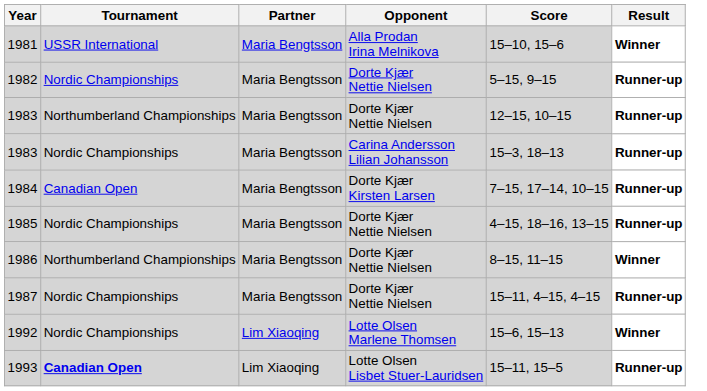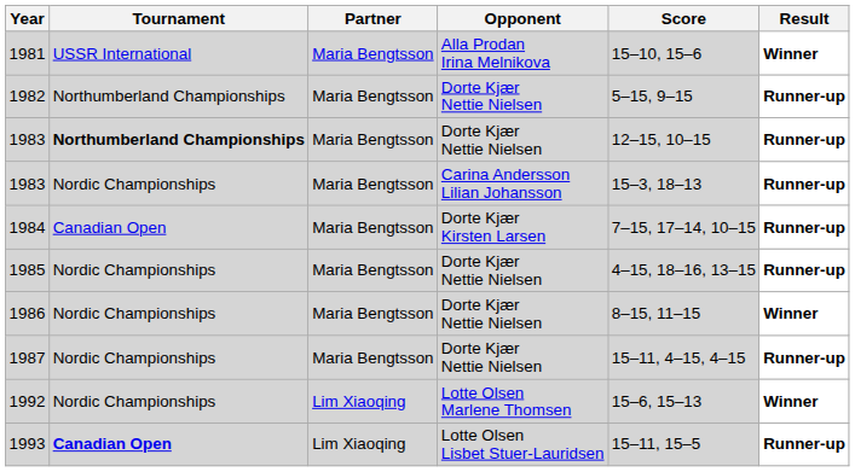 <table class="sortable wikitable" style="font-size: 90%">
 <tr>
 <th>Year</th>
 <th>Tournament</th>
 <th>Partner</th>
 <th>Opponent</th>
 <th>Score</th>
 <th>Result</th>
 </tr>
 <tr style="background:#D5D5D5">
 <td align="center">1981</td>
 <td align="left"><a href='#'>USSR International</a></td>
 <td align="left"> <a href='#'>Maria Bengtsson</a></td>
 <td align="left"> <a href='#'>Alla Prodan</a><br> <a href='#'>Irina Melnikova</a></td>
 <td align="left">15–10, 15–6</td>
 <td style="text-align:left; background:white"> <strong>Winner</strong></td>
 </tr>
 <tr style="background:#D5D5D5">
 <td align="center">1982</td>
-<td align="left"><a href='#'>Nordic Championships</a></td>
+<td align="left">Northumberland Championships</td>
 <td align="left"> Maria Bengtsson</td>
 <td align="left"> <a href='#'>Dorte Kjær</a><br> <a href='#'>Nettie Nielsen</a></td>
 <td align="left">5–15, 9–15</td>
 <td style="text-align:left; background:white"> <strong>Runner-up</strong></td>
 </tr>
 <tr style="background:#D5D5D5">
 <td align="center">1983</td>
-<td align="left">Northumberland Championships</td>
+<td align="left"><strong>Northumberland Championships</strong></td>
 <td align="left"> Maria Bengtsson</td>
 <td align="left"> Dorte Kjær<br> Nettie Nielsen</td>
 <td align="left">12–15, 10–15</td>
 <td style="text-align:left; background:white"> <strong>Runner-up</strong></td>
 </tr>
 <tr style="background:#D5D5D5">
 <td align="center">1983</td>
 <td align="left">Nordic Championships</td>
 <td align="left"> Maria Bengtsson</td>
 <td align="left"> <a href='#'>Carina Andersson</a><br> <a href='#'>Lilian Johansson</a></td>
 <td align="left">15–3, 18–13</td>
 <td style="text-align:left; background:white"> <strong>Runner-up</strong></td>
 </tr>
 <tr style="background:#D5D5D5">
 <td align="center">1984</td>
 <td align="left"><a href='#'>Canadian Open</a></td>
 <td align="left"> Maria Bengtsson</td>
 <td align="left"> Dorte Kjær<br> <a href='#'>Kirsten Larsen</a></td>
 <td align="left">7–15, 17–14, 10–15</td>
 <td style="text-align:left; background:white"> <strong>Runner-up</strong></td>
 </tr>
 <tr style="background:#D5D5D5">
 <td align="center">1985</td>
 <td align="left">Nordic Championships</td>
 <td align="left"> Maria Bengtsson</td>
 <td align="left"> Dorte Kjær<br> Nettie Nielsen</td>
 <td align="left">4–15, 18–16, 13–15</td>
 <td style="text-align:left; background:white"> <strong>Runner-up</strong></td>
 </tr>
 <tr style="background:#D5D5D5">
 <td align="center">1986</td>
-<td align="left">Northumberland Championships</td>
+<td align="left">Nordic Championships</td>
 <td align="left"> Maria Bengtsson</td>
 <td align="left"> Dorte Kjær<br> Nettie Nielsen</td>
 <td align="left">8–15, 11–15</td>
 <td style="text-align:left; background:white"> <strong>Winner</strong></td>
 </tr>
 <tr style="background:#D5D5D5">
 <td align="center">1987</td>
 <td align="left">Nordic Championships</td>
 <td align="left"> Maria Bengtsson</td>
 <td align="left"> Dorte Kjær<br> Nettie Nielsen</td>
 <td align="left">15–11, 4–15, 4–15</td>
 <td style="text-align:left; background:white"> <strong>Runner-up</strong></td>
 </tr>
 <tr style="background:#D5D5D5">
 <td align="center">1992</td>
 <td align="left">Nordic Championships</td>
 <td align="left"> <a href='#'>Lim Xiaoqing</a></td>
 <td align="left"> <a href='#'>Lotte Olsen</a><br> <a href='#'>Marlene Thomsen</a></td>
 <td align="left">15–6, 15–13</td>
 <td style="text-align:left; background:white"> <strong>Winner</strong></td>
 </tr>
 <tr style="background:#D5D5D5">
 <td align="center">1993</td>
 <td align="left"><strong><a href='#'>Canadian Open</a></strong></td>
 <td align="left"> Lim Xiaoqing</td>
 <td align="left"> Lotte Olsen<br> <a href='#'>Lisbet Stuer-Lauridsen</a></td>
 <td align="left">15–11, 15–5</td>
 <td style="text-align:left; background:white"> <strong>Runner-up</strong></td>
 </tr>
 </table>
